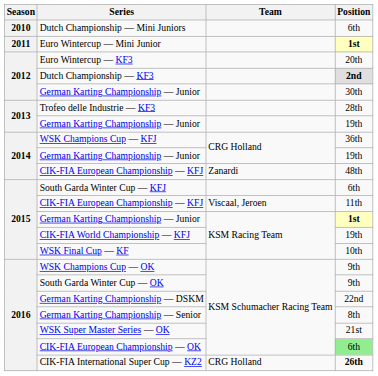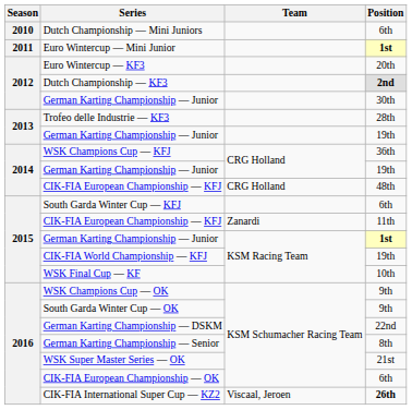 <table class="wikitable" style="font-size: 85%; text-align:center">
 <tr>
 <th>Season</th>
 <th>Series</th>
 <th>Team</th>
 <th>Position</th>
 </tr>
 <tr>
 <th>2010</th>
 <td align="left">Dutch Championship — Mini Juniors</td>
 <td align="left"></td>
 <td>6th</td>
 </tr>
 <tr>
 <th>2011</th>
 <td align="left">Euro Wintercup — Mini Junior</td>
 <td align="left"></td>
 <td style="background:#FFFFBF;"><strong>1st</strong></td>
 </tr>
 <tr>
 <th rowspan="3">2012</th>
 <td align="left">Euro Wintercup — <a href='#'>KF3</a></td>
 <td align="left"></td>
 <td>20th</td>
 </tr>
 <tr>
 <td align="left">Dutch Championship — <a href='#'>KF3</a></td>
 <td align="left"></td>
 <td style="background:#DFDFDF;"><strong>2nd</strong></td>
 </tr>
 <tr>
 <td align="left"><a href='#'>German Karting Championship</a> — Junior</td>
 <td align="left"></td>
 <td>30th</td>
 </tr>
 <tr>
 <th rowspan="2">2013</th>
 <td align="left">Trofeo delle Industrie — <a href='#'>KF3</a></td>
 <td align="left"></td>
 <td>28th</td>
 </tr>
 <tr>
 <td align="left"><a href='#'>German Karting Championship</a> — Junior</td>
 <td align="left"></td>
 <td>19th</td>
 </tr>
 <tr>
 <th rowspan="3">2014</th>
 <td align="left"><a href='#'>WSK Champions Cup</a> — <a href='#'>KFJ</a></td>
 <td rowspan="2" align="left">CRG Holland</td>
 <td>36th</td>
 </tr>
 <tr>
 <td align="left"><a href='#'>German Karting Championship</a> — Junior</td>
 <td>19th</td>
 </tr>
 <tr>
 <td align="left"><a href='#'>CIK-FIA European Championship</a> — <a href='#'>KFJ</a></td>
-<td align="left">Zanardi</td>
+<td align="left">CRG Holland</td>
 <td>48th</td>
 </tr>
 <tr>
 <th rowspan="5">2015</th>
 <td align="left">South Garda Winter Cup — <a href='#'>KFJ</a></td>
 <td align="left"></td>
 <td>6th</td>
 </tr>
 <tr>
 <td align="left"><a href='#'>CIK-FIA European Championship</a> — <a href='#'>KFJ</a></td>
-<td align="left">Viscaal, Jeroen</td>
+<td align="left">Zanardi</td>
 <td>11th</td>
 </tr>
 <tr>
 <td align="left"><a href='#'>German Karting Championship</a> — Junior</td>
 <td rowspan="3" align="left">KSM Racing Team</td>
 <td style="background:#FFFFBF;"><strong>1st</strong></td>
 </tr>
 <tr>
 <td align="left"><a href='#'>CIK-FIA World Championship</a> — <a href='#'>KFJ</a></td>
 <td>19th</td>
 </tr>
 <tr>
 <td align="left"><a href='#'>WSK Final Cup</a> — <a href='#'>KF</a></td>
 <td>10th</td>
 </tr>
 <tr>
 <th rowspan="7">2016</th>
 <td align="left"><a href='#'>WSK Champions Cup</a> — <a href='#'>OK</a></td>
 <td rowspan="6"  align="left">KSM Schumacher Racing Team</td>
 <td>9th</td>
 </tr>
 <tr>
 <td align="left">South Garda Winter Cup — <a href='#'>OK</a></td>
 <td>9th</td>
 </tr>
 <tr>
 <td align="left"><a href='#'>German Karting Championship</a> — DSKM</td>
 <td>22nd</td>
 </tr>
 <tr>
 <td align="left"><a href='#'>German Karting Championship</a> — Senior</td>
 <td>8th</td>
 </tr>
 <tr>
 <td align="left"><a href='#'>WSK Super Master Series</a> — <a href='#'>OK</a></td>
 <td>21st</td>
 </tr>
 <tr>
 <td align="left"><a href='#'>CIK-FIA European Championship</a> — <a href='#'>OK</a></td>
-<td style="background: lightgreen;">6th</td>
+<td>6th</td>
 </tr>
 <tr>
 <td align="left">CIK-FIA International Super Cup — <a href='#'>KZ2</a></td>
-<td align="left">CRG Holland</td>
+<td align="left">Viscaal, Jeroen</td>
 <td><strong>26th</strong></td>
 </tr>
 </table>
